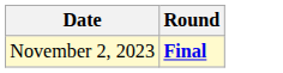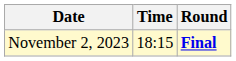 <table class="wikitable">
 <tr>
 <th>Date</th>
+<th>Time</th>
 <th>Round</th>
 </tr>
 <tr style=background:lemonchiffon>
 <td>November 2, 2023</td>
+<td>18:15</td>
 <td><strong><a href='#'>Final</a></strong></td>
 </tr>
 </table>
